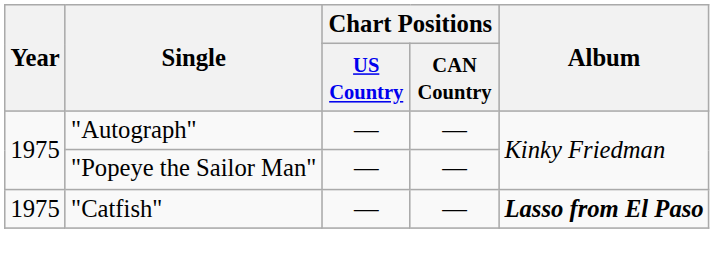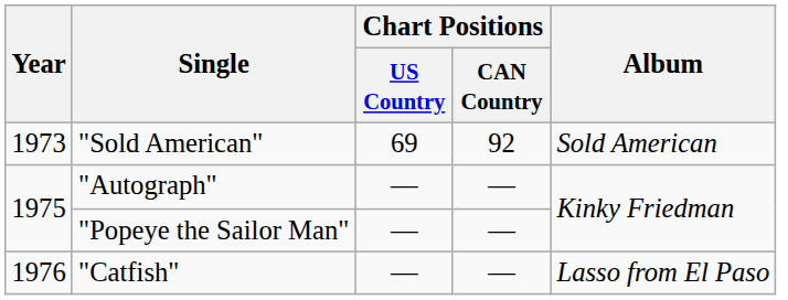 <table class="wikitable">
 <tr>
 <th rowspan="2">Year</th>
 <th rowspan="2">Single</th>
 <th colspan="2">Chart Positions</th>
 <th rowspan="2">Album</th>
 </tr>
 <tr>
 <th style="width:50px;"><small><a href='#'>US Country</a></small></th>
 <th style="width:50px;"><small>CAN Country</small></th>
+</tr>
+<tr>
+<td>1973</td>
+<td>"Sold American"</td>
+<td style="text-align:center;">69</td>
+<td style="text-align:center;">92</td>
+<td><em>Sold American</em></td>
 </tr>
 <tr>
 <td rowspan="2">1975</td>
 <td>"Autograph"</td>
 <td style="text-align:center;">—</td>
 <td style="text-align:center;">—</td>
 <td rowspan="2"><em>Kinky Friedman</em></td>
 </tr>
 <tr>
 <td>"Popeye the Sailor Man"</td>
 <td style="text-align:center;">—</td>
 <td style="text-align:center;">—</td>
 </tr>
 <tr>
-<td>1975</td>
+<td>1976</td>
 <td>"Catfish"</td>
 <td style="text-align:center;">—</td>
 <td style="text-align:center;">—</td>
-<td><strong><em>Lasso from El Paso</em></strong></td>
+<td><em>Lasso from El Paso</em></td>
 </tr>
 </table>
